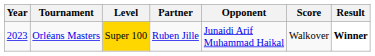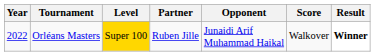 <table class="sortable wikitable" style="font-size: 90%;">
 <tr>
 <th>Year</th>
 <th>Tournament</th>
 <th>Level</th>
 <th>Partner</th>
 <th>Opponent</th>
 <th>Score</th>
 <th>Result</th>
 </tr>
 <tr>
-<td align="center"><a href='#'>2023</a></td>
+<td align="center"><a href='#'>2022</a></td>
 <td align="left"><a href='#'>Orléans Masters</a></td>
 <td align="left" style="background: gold;">Super 100</td>
 <td align="left"> <a href='#'>Ruben Jille</a></td>
 <td align="left"> <a href='#'>Junaidi Arif</a><br> <a href='#'>Muhammad Haikal</a></td>
 <td align="left">Walkover</td>
 <td style="text-align:left; background:white"> <strong>Winner</strong></td>
 </tr>
 </table>
